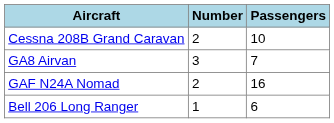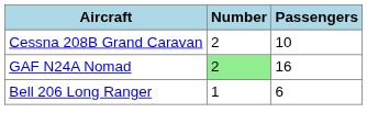 <table class="toccolours sortable" border="1" cellpadding="4" style="border-collapse:collapse">
 <tr style="background:lightblue;">
 <th>Aircraft</th>
 <th>Number</th>
 <th>Passengers</th>
 </tr>
 <tr>
 <td><a href='#'>Cessna 208B Grand Caravan</a></td>
 <td>2</td>
 <td>10</td>
 </tr>
 <tr>
-<td><a href='#'>GA8 Airvan</a></td>
-<td>3</td>
-<td>7</td>
-</tr>
-<tr>
 <td><a href='#'>GAF N24A Nomad</a></td>
-<td>2</td>
+<td style="background: lightgreen;">2</td>
 <td>16</td>
 </tr>
 <tr>
 <td><a href='#'>Bell 206 Long Ranger</a></td>
 <td>1</td>
 <td>6</td>
 </tr>
 </table>
